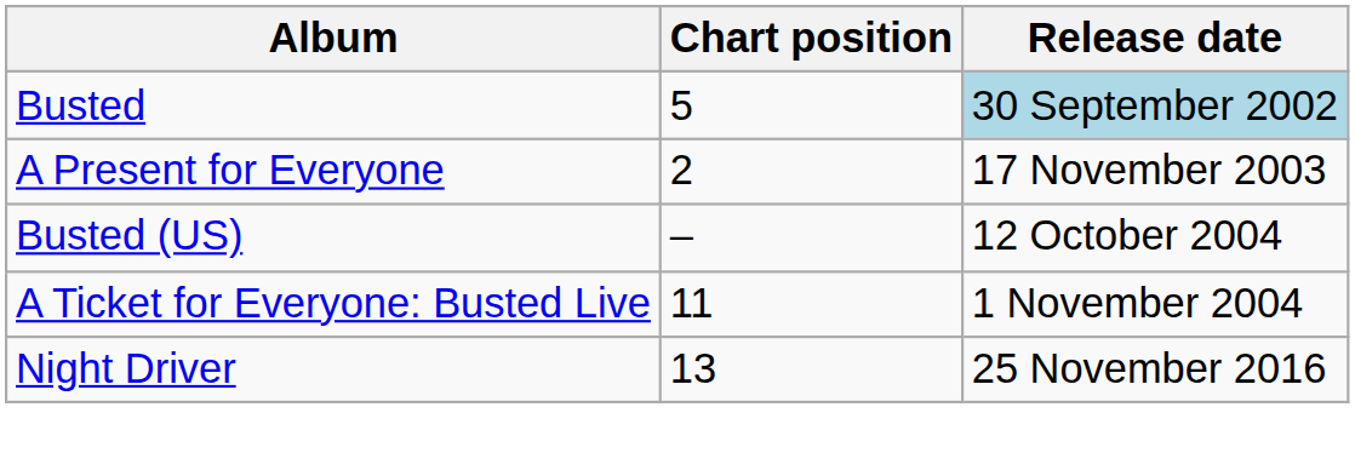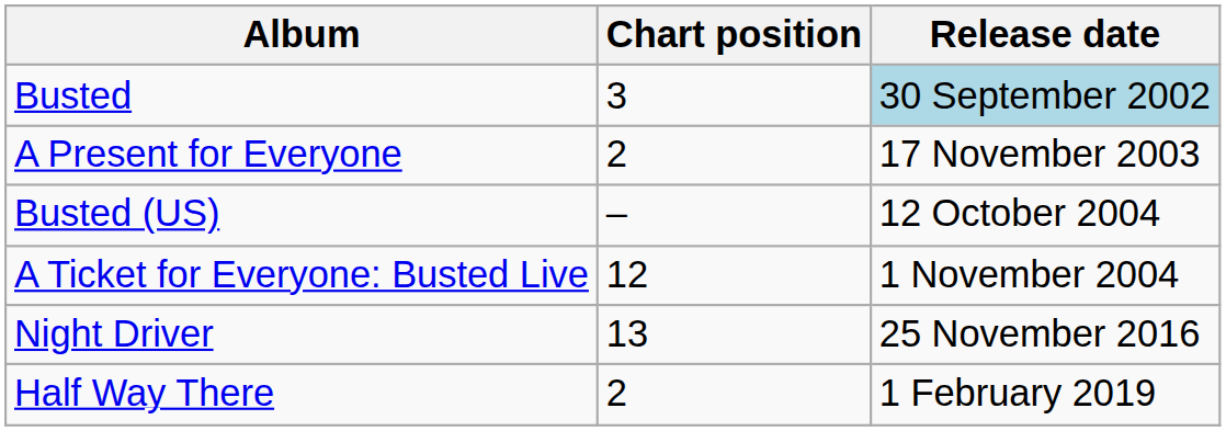 <table class="wikitable">
 <tr>
 <th>Album</th>
 <th>Chart position</th>
 <th>Release date</th>
 </tr>
 <tr>
 <td><a href='#'>Busted</a></td>
-<td>5</td>
+<td>3</td>
 <td style="background: lightblue;">30 September 2002</td>
 </tr>
 <tr>
 <td><a href='#'>A Present for Everyone</a></td>
 <td>2</td>
 <td>17 November 2003</td>
 </tr>
 <tr>
 <td><a href='#'>Busted (US)</a></td>
 <td>–</td>
 <td>12 October 2004</td>
 </tr>
 <tr>
 <td><a href='#'>A Ticket for Everyone: Busted Live</a></td>
-<td>11</td>
+<td>12</td>
 <td>1 November 2004</td>
 </tr>
 <tr>
 <td><a href='#'>Night Driver</a></td>
 <td>13</td>
 <td>25 November 2016</td>
 </tr>
+<tr>
+<td><a href='#'>Half Way There</a></td>
+<td>2</td>
+<td>1 February 2019</td>
+</tr>
 </table>
